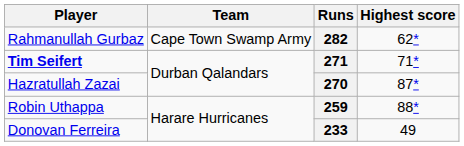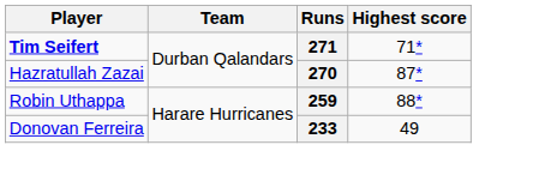 <table class="wikitable sortable" style="text-align:center">
 <tr>
 <th>Player</th>
 <th>Team</th>
 <th>Runs</th>
 <th>Highest score</th>
-</tr>
-<tr>
-<td style="text-align:left"><a href='#'>Rahmanullah Gurbaz</a></td>
-<td style="text-align:left">Cape Town Swamp Army</td>
-<th>282</th>
-<td>62<a href='#'>*</a></td>
 </tr>
 <tr>
 <td style="text-align:left"><strong><a href='#'>Tim Seifert</a></strong></td>
 <td style="text-align:left" rowspan=2>Durban Qalandars</td>
 <th>271</th>
 <td>71<a href='#'>*</a></td>
 </tr>
 <tr>
 <td style="text-align:left"><a href='#'>Hazratullah Zazai</a></td>
 <th>270</th>
 <td>87<a href='#'>*</a></td>
 </tr>
 <tr>
 <td style="text-align:left"><a href='#'>Robin Uthappa</a></td>
 <td style="text-align:left" rowspan=2>Harare Hurricanes</td>
 <th>259</th>
 <td>88<a href='#'>*</a></td>
 </tr>
 <tr>
 <td style="text-align:left"><a href='#'>Donovan Ferreira</a></td>
 <th>233</th>
 <td>49</td>
 </tr>
 </table>
